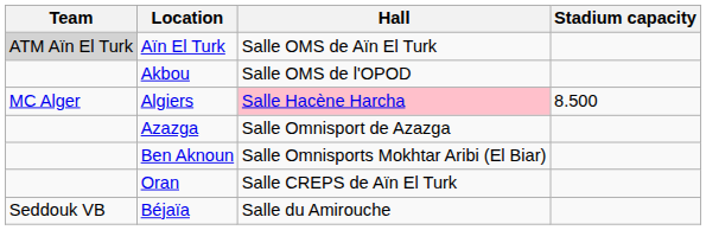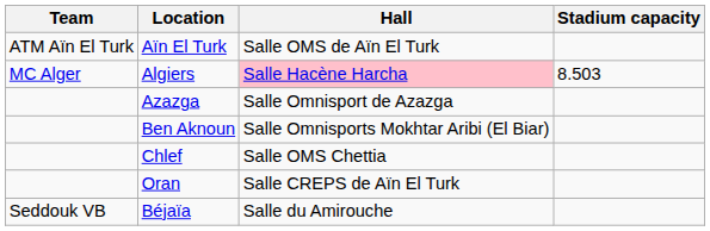 <table class="wikitable sortable" style="text-align: left;">
 <tr>
 <th>Team</th>
 <th>Location</th>
 <th>Hall</th>
 <th>Stadium capacity</th>
 </tr>
 <tr>
-<td style="background: lightgrey;">ATM Aïn El Turk</td>
+<td>ATM Aïn El Turk</td>
 <td><a href='#'>Aïn El Turk</a></td>
 <td>Salle OMS de Aïn El Turk</td>
-<td></td>
-</tr>
-<tr>
-<td></td>
-<td><a href='#'>Akbou</a></td>
-<td>Salle OMS de l'OPOD</td>
 <td></td>
 </tr>
 <tr>
 <td><a href='#'>MC Alger</a></td>
 <td><a href='#'>Algiers</a></td>
 <td style="background: pink;"><a href='#'>Salle Hacène Harcha</a></td>
-<td>8.500</td>
+<td>8.503</td>
 </tr>
 <tr>
 <td></td>
 <td><a href='#'>Azazga</a></td>
 <td>Salle Omnisport de Azazga</td>
 <td></td>
 </tr>
 <tr>
 <td></td>
 <td><a href='#'>Ben Aknoun</a></td>
 <td>Salle Omnisports Mokhtar Aribi (El Biar)</td>
 <td></td>
 </tr>
 <tr>
 <td></td>
+<td><a href='#'>Chlef</a></td>
+<td>Salle OMS Chettia</td>
+<td></td>
+</tr>
+<tr>
+<td></td>
 <td><a href='#'>Oran</a></td>
 <td>Salle CREPS de Aïn El Turk</td>
 <td></td>
 </tr>
 <tr>
 <td>Seddouk VB</td>
 <td><a href='#'>Béjaïa</a></td>
 <td>Salle du  Amirouche</td>
 <td></td>
 </tr>
 </table>
